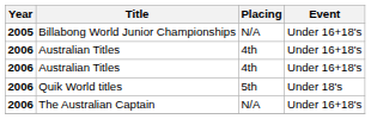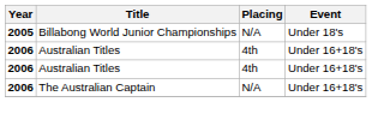 <table class="wikitable" style="background: White;">
 <tr style="border: 3px solid #FFFFF;">
 <th>Year</th>
 <th>Title</th>
 <th>Placing</th>
 <th>Event</th>
 </tr>
 <tr>
 <td><strong>2005</strong></td>
 <td>Billabong World Junior Championships</td>
 <td>N/A</td>
-<td>Under 16+18's</td>
+<td>Under 18's</td>
 </tr>
 <tr>
 <td><strong>2006</strong></td>
 <td>Australian Titles</td>
 <td>4th</td>
 <td>Under 16+18's</td>
 </tr>
 <tr>
 <td><strong>2006</strong></td>
 <td>Australian Titles</td>
 <td>4th</td>
 <td>Under 16+18's</td>
 </tr>
 <tr>
 <td><strong>2006</strong></td>
-<td>Quik World titles</td>
-<td>5th</td>
-<td>Under 18's</td>
-</tr>
-<tr>
-<td><strong>2006</strong></td>
 <td>The Australian Captain</td>
 <td>N/A</td>
 <td>Under 16+18's</td>
 </tr>
 <tr>
 </tr>
 </table>
